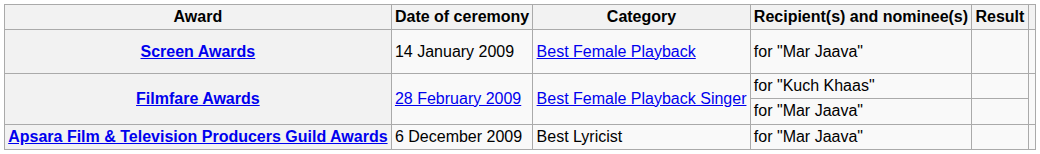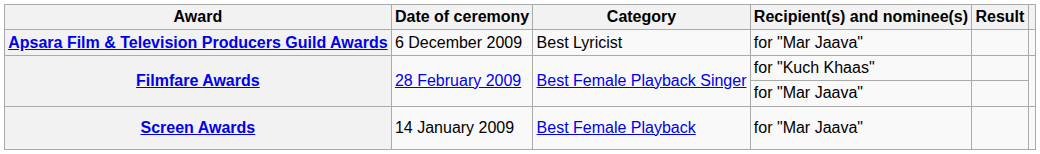 <table class="wikitable plainrowheaders sortable">
 <tr>
 <th scope="col">Award</th>
 <th scope="col">Date of ceremony</th>
 <th scope="col">Category</th>
 <th scope="col">Recipient(s) and nominee(s)</th>
 <th scope="col">Result</th>
 <th scope="col" class="unsortable"></th>
 </tr>
 <tr>
-<th scope="row"><a href='#'>Screen Awards</a></th>
-<td>14 January 2009</td>
-<td><a href='#'>Best Female Playback</a></td>
+<th scope="row"><a href='#'>Apsara Film & Television Producers Guild Awards</a></th>
+<td>6 December 2009</td>
+<td>Best Lyricist</td>
 <td> for "Mar Jaava"</td>
 <td></td>
-<td style="text-align:center;"><br><br></td>
+<td style="text-align:center;"><br></td>
 </tr>
 <tr>
 <th rowspan="2" scope="row"><a href='#'>Filmfare Awards</a></th>
 <td rowspan="2"><a href='#'>28 February 2009</a></td>
 <td rowspan="2"><a href='#'>Best Female Playback Singer</a></td>
 <td> for "Kuch Khaas"</td>
 <td></td>
 <td rowspan="2" style="text-align:center;"></td>
 </tr>
 <tr>
 <td> for "Mar Jaava"</td>
 <td></td>
 </tr>
 <tr>
-<th scope="row"><a href='#'>Apsara Film & Television Producers Guild Awards</a></th>
-<td>6 December 2009</td>
-<td>Best Lyricist</td>
+<th scope="row"><a href='#'>Screen Awards</a></th>
+<td>14 January 2009</td>
+<td><a href='#'>Best Female Playback</a></td>
 <td> for "Mar Jaava"</td>
 <td></td>
-<td style="text-align:center;"><br></td>
+<td style="text-align:center;"><br><br></td>
 </tr>
 </table>
